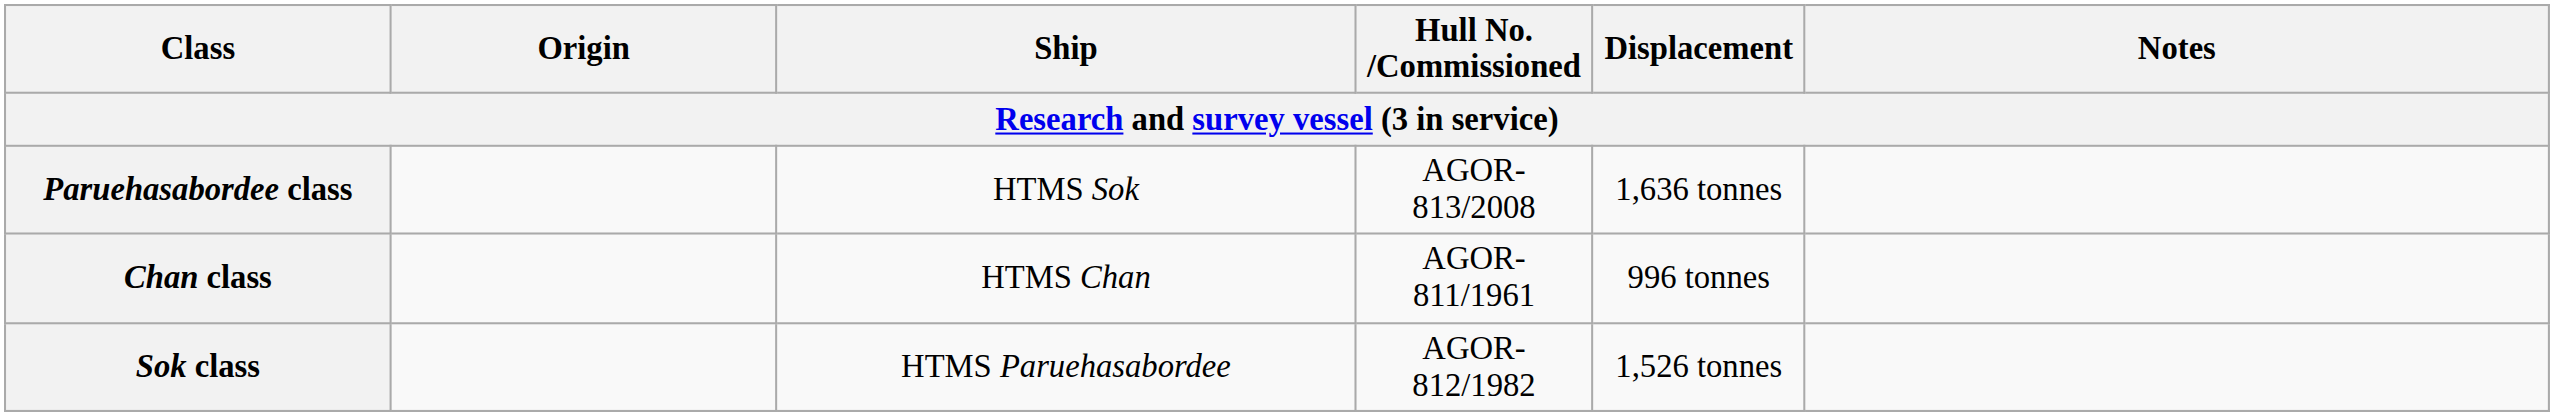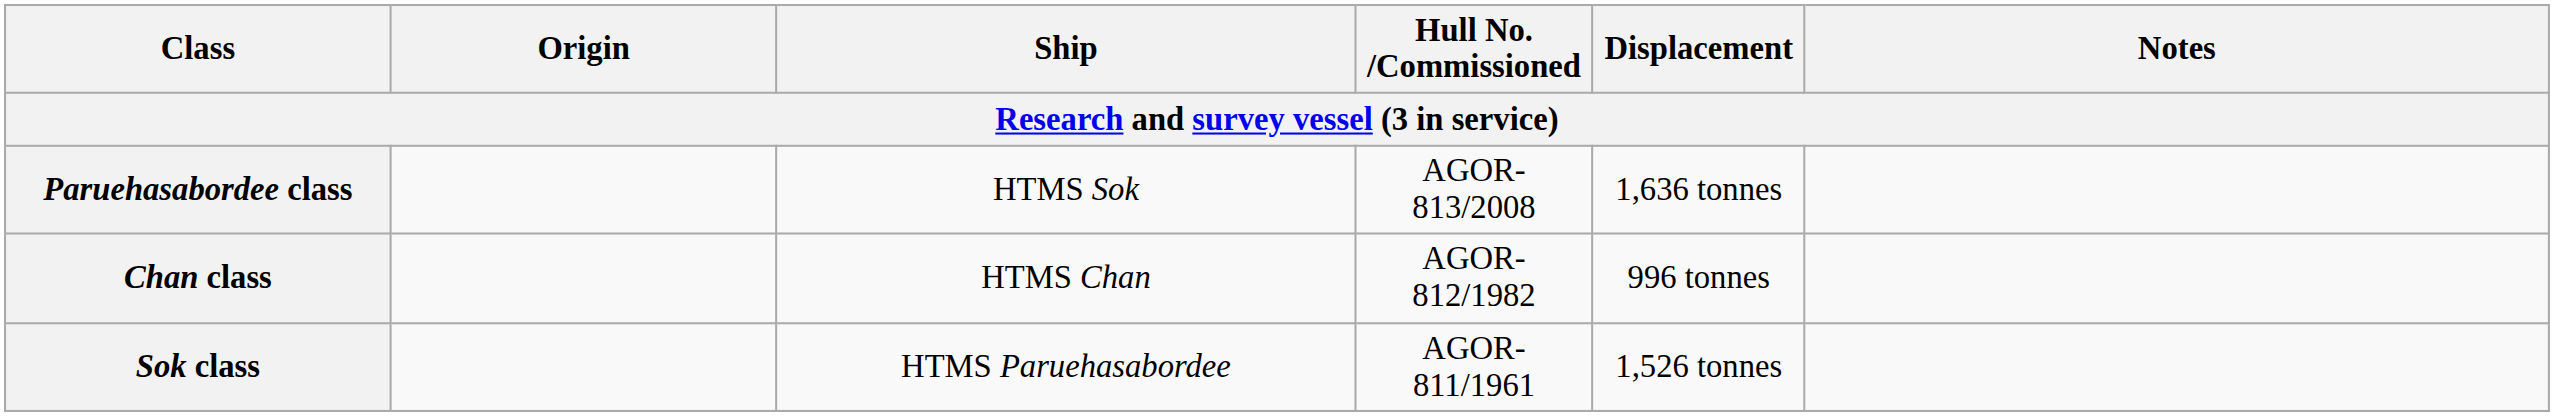 <table class="wikitable">
 <tr>
 <th style="text-align:centre; width:14%;">Class</th>
 <th style="text-align:centre; width:14%;">Origin</th>
 <th style="text-align:centre; width:21%;">Ship</th>
 <th style="text-align:center; width:4%;">Hull No.<br>/Commissioned</th>
 <th style="text-align:centre; width:4%;">Displacement</th>
 <th style="text-align:centre; width:27%;">Notes</th>
 </tr>
 <tr>
 <th colspan="7"><a href='#'>Research</a> and <a href='#'>survey vessel</a> (3 in service)</th>
 </tr>
 <tr>
 <th style="text-align:centre;"><em>Paruehasabordee</em> class</th>
 <td></td>
 <td ! style="text-align:center;">HTMS <em>Sok</em></td>
 <td ! style="text-align:center;">AGOR-813/2008</td>
 <td ! style="text-align:center;">1,636 tonnes</td>
 <td></td>
 </tr>
 <tr>
 <th style="text-align:centre;"><em>Chan</em> class</th>
 <td></td>
 <td ! style="text-align:center;">HTMS <em>Chan</em></td>
-<td ! style="text-align:center;">AGOR-811/1961</td>
+<td ! style="text-align:center;">AGOR-812/1982</td>
 <td ! style="text-align:center;">996 tonnes</td>
 <td></td>
 </tr>
 <tr>
 <th style="text-align:centre;"><em>Sok</em> class</th>
 <td></td>
 <td ! style="text-align:center;">HTMS <em>Paruehasabordee</em></td>
-<td ! style="text-align:center;">AGOR-812/1982</td>
+<td ! style="text-align:center;">AGOR-811/1961</td>
 <td ! style="text-align:center;">1,526 tonnes</td>
 <td></td>
 </tr>
 <tr>
 </tr>
 </table>
